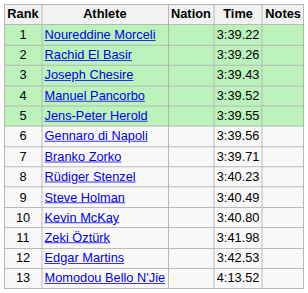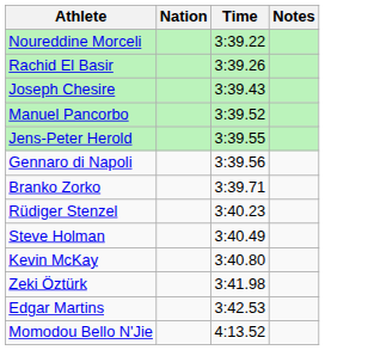 <table class="wikitable sortable" style="text-align:center">
 <tr>
-<th>Rank</th>
 <th>Athlete</th>
 <th>Nation</th>
 <th>Time</th>
 <th>Notes</th>
 </tr>
 <tr style="background:#bbf3bb;">
-<td>1</td>
 <td align=left><a href='#'>Noureddine Morceli</a></td>
 <td align=left></td>
 <td>3:39.22</td>
 <td></td>
 </tr>
 <tr style="background:#bbf3bb;">
-<td>2</td>
 <td align=left><a href='#'>Rachid El Basir</a></td>
 <td align=left></td>
 <td>3:39.26</td>
 <td></td>
 </tr>
 <tr style="background:#bbf3bb;">
-<td>3</td>
 <td align=left><a href='#'>Joseph Chesire</a></td>
 <td align=left></td>
 <td>3:39.43</td>
 <td></td>
 </tr>
 <tr style="background:#bbf3bb;">
-<td>4</td>
 <td align=left><a href='#'>Manuel Pancorbo</a></td>
 <td align=left></td>
 <td>3:39.52</td>
 <td></td>
 </tr>
 <tr style="background:#bbf3bb;">
-<td>5</td>
 <td align=left><a href='#'>Jens-Peter Herold</a></td>
 <td align=left></td>
 <td>3:39.55</td>
 <td></td>
 </tr>
 <tr>
-<td>6</td>
 <td align=left><a href='#'>Gennaro di Napoli</a></td>
 <td align=left></td>
 <td>3:39.56</td>
 <td></td>
 </tr>
 <tr>
-<td>7</td>
 <td align=left><a href='#'>Branko Zorko</a></td>
 <td align=left></td>
 <td>3:39.71</td>
 <td></td>
 </tr>
 <tr>
-<td>8</td>
 <td align=left><a href='#'>Rüdiger Stenzel</a></td>
 <td align=left></td>
 <td>3:40.23</td>
 <td></td>
 </tr>
 <tr>
-<td>9</td>
 <td align=left><a href='#'>Steve Holman</a></td>
 <td align=left></td>
 <td>3:40.49</td>
 <td></td>
 </tr>
 <tr>
-<td>10</td>
 <td align=left><a href='#'>Kevin McKay</a></td>
 <td align=left></td>
 <td>3:40.80</td>
 <td></td>
 </tr>
 <tr>
-<td>11</td>
 <td align=left><a href='#'>Zeki Öztürk</a></td>
 <td align=left></td>
 <td>3:41.98</td>
 <td></td>
 </tr>
 <tr>
-<td>12</td>
 <td align=left><a href='#'>Edgar Martins</a></td>
 <td align=left></td>
 <td>3:42.53</td>
 <td></td>
 </tr>
 <tr>
-<td>13</td>
 <td align=left><a href='#'>Momodou Bello N'Jie</a></td>
 <td align=left></td>
 <td>4:13.52</td>
 <td></td>
 </tr>
 </table>
